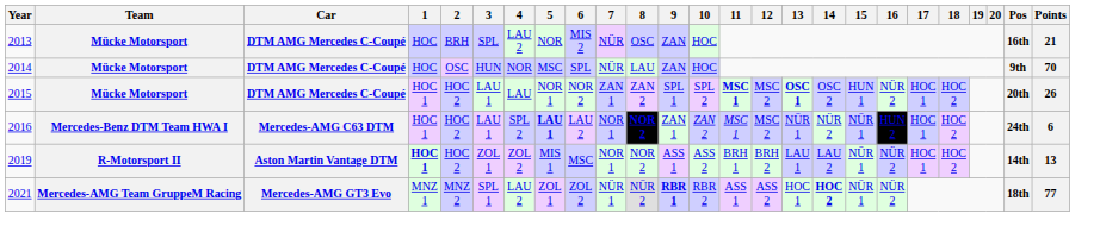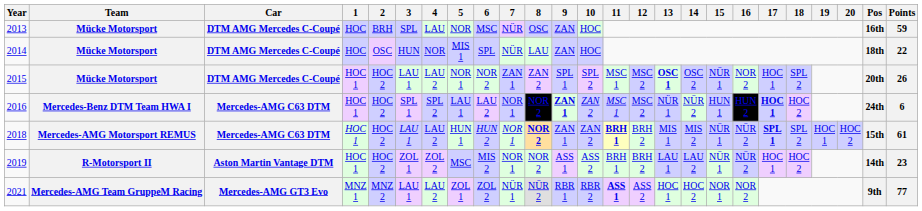 <table class="wikitable" style="text-align:center; font-size:85%">
 <tr>
 <th>Year</th>
 <th>Team</th>
 <th>Car</th>
 <th>1</th>
 <th>2</th>
 <th>3</th>
 <th>4</th>
 <th>5</th>
 <th>6</th>
 <th>7</th>
 <th>8</th>
 <th>9</th>
 <th>10</th>
 <th>11</th>
 <th>12</th>
 <th>13</th>
 <th>14</th>
 <th>15</th>
 <th>16</th>
 <th>17</th>
 <th>18</th>
 <th>19</th>
 <th>20</th>
 <th>Pos</th>
 <th>Points</th>
 </tr>
 <tr>
 <td><a href='#'>2013</a></td>
 <th nowrap><a href='#'>Mücke Motorsport</a></th>
 <th nowrap><a href='#'>DTM AMG Mercedes C-Coupé</a></th>
 <td style="background:#CFCFFF;"><a href='#'>HOC</a><br></td>
 <td style="background:#CFCFFF;"><a href='#'>BRH</a><br></td>
 <td style="background:#CFCFFF;"><a href='#'>SPL</a><br></td>
-<td style="background:#DFFFDF;"><a href='#'>LAU<br>2</a><br></td>
+<td style="background:#DFFFDF;"><a href='#'>LAU</a><br></td>
 <td style="background:#DFFFDF;"><a href='#'>NOR</a><br></td>
-<td style="background:#CFCFFF;"><a href='#'>MIS<br>2</a><br></td>
+<td style="background:#CFCFFF;"><a href='#'>MSC</a><br></td>
 <td style="background:#EFCFFF;"><a href='#'>NÜR</a><br></td>
 <td style="background:#CFCFFF;"><a href='#'>OSC</a><br></td>
 <td style="background:#CFCFFF;"><a href='#'>ZAN</a><br></td>
 <td style="background:#DFFFDF;"><a href='#'>HOC</a><br></td>
 <td colspan=10></td>
 <th>16th</th>
-<th>21</th>
+<th>59</th>
 </tr>
 <tr>
 <td><a href='#'>2014</a></td>
 <th nowrap><a href='#'>Mücke Motorsport</a></th>
 <th nowrap><a href='#'>DTM AMG Mercedes C-Coupé</a></th>
 <td style="background:#CFCFFF;"><a href='#'>HOC</a><br></td>
 <td style="background:#EFCFFF;"><a href='#'>OSC</a><br></td>
 <td style="background:#CFCFFF;"><a href='#'>HUN</a><br></td>
 <td style="background:#CFCFFF;"><a href='#'>NOR</a><br></td>
-<td style="background:#CFCFFF;"><a href='#'>MSC</a><br></td>
+<td style="background:#CFCFFF;"><a href='#'>MIS<br>1</a><br></td>
 <td style="background:#CFCFFF;"><a href='#'>SPL</a><br></td>
 <td style="background:#DFFFDF;"><a href='#'>NÜR</a><br></td>
 <td style="background:#DFFFDF;"><a href='#'>LAU</a><br></td>
 <td style="background:#CFCFFF;"><a href='#'>ZAN</a><br></td>
 <td style="background:#CFCFFF;"><a href='#'>HOC</a><br></td>
 <td colspan=10></td>
-<th>9th</th>
-<th>70</th>
+<th>18th</th>
+<th>22</th>
 </tr>
 <tr>
 <td><a href='#'>2015</a></td>
 <th nowrap><a href='#'>Mücke Motorsport</a></th>
 <th nowrap><a href='#'>DTM AMG Mercedes C-Coupé</a></th>
 <td style="background:#EFCFFF;"><a href='#'>HOC<br>1</a><br></td>
 <td style="background:#CFCFFF;"><a href='#'>HOC<br>2</a><br></td>
 <td style="background:#DFFFDF;"><a href='#'>LAU<br>1</a><br></td>
-<td style="background:#DFFFDF;"><a href='#'>LAU</a><br></td>
+<td style="background:#DFFFDF;"><a href='#'>LAU<br>2</a><br></td>
 <td style="background:#DFFFDF;"><a href='#'>NOR<br>1</a><br></td>
 <td style="background:#DFFFDF;"><a href='#'>NOR<br>2</a><br></td>
 <td style="background:#CFCFFF;"><a href='#'>ZAN<br>1</a><br></td>
 <td style="background:#EFCFFF;"><a href='#'>ZAN<br>2</a><br></td>
 <td style="background:#CFCFFF;"><a href='#'>SPL<br>1</a><br></td>
 <td style="background:#EFCFFF;"><a href='#'>SPL<br>2</a><br></td>
-<td style="background:#DFFFDF;"><strong><a href='#'>MSC<br>1</a><br></strong></td>
+<td style="background:#DFFFDF;"><a href='#'>MSC<br>1</a><br></td>
 <td style="background:#CFCFFF;"><a href='#'>MSC<br>2</a><br></td>
 <td style="background:#DFFFDF;"><strong><a href='#'>OSC<br>1</a><br></strong></td>
 <td style="background:#CFCFFF;"><a href='#'>OSC<br>2</a><br></td>
-<td style="background:#CFCFFF;"><a href='#'>HUN<br>1</a><br></td>
-<td style="background:#DFFFDF;"><a href='#'>NÜR<br>2</a><br></td>
+<td style="background:#CFCFFF;"><a href='#'>NÜR<br>1</a><br></td>
+<td style="background:#DFFFDF;"><a href='#'>NOR<br>2</a><br></td>
 <td style="background:#CFCFFF;"><a href='#'>HOC<br>1</a><br></td>
-<td style="background:#CFCFFF;"><a href='#'>HOC<br>2</a><br></td>
+<td style="background:#CFCFFF;"><a href='#'>SPL<br>2</a><br></td>
 <td colspan=2></td>
 <th>20th</th>
 <th>26</th>
 </tr>
 <tr>
 <td><a href='#'>2016</a></td>
 <th nowrap><a href='#'>Mercedes-Benz DTM Team HWA I</a></th>
 <th nowrap><a href='#'>Mercedes-AMG C63 DTM</a></th>
 <td style="background:#EFCFFF;"><a href='#'>HOC<br>1</a><br></td>
 <td style="background:#CFCFFF;"><a href='#'>HOC<br>2</a><br></td>
-<td style="background:#EFCFFF;"><a href='#'>LAU<br>1</a><br></td>
+<td style="background:#EFCFFF;"><a href='#'>SPL<br>1</a><br></td>
 <td style="background:#CFCFFF;"><a href='#'>SPL<br>2</a><br></td>
-<td style="background:#CFCFFF;"><strong><a href='#'>LAU<br>1</a><br></strong></td>
+<td style="background:#CFCFFF;"><a href='#'>LAU<br>1</a><br></td>
 <td style="background:#EFCFFF;"><a href='#'>LAU<br>2</a><br></td>
 <td style="background:#CFCFFF;"><a href='#'>NOR<br>1</a><br></td>
-<td style="background:#000000; color:white;"><strong><a href='#'><span>NOR<br>2</span></a><br></strong></td>
-<td style="background:#DFFFDF;"><a href='#'>ZAN<br>1</a><br></td>
+<td style="background:#000000; color:white;"><a href='#'><span>NOR<br>2</span></a><br></td>
+<td style="background:#DFFFDF;"><strong><a href='#'>ZAN<br>1</a><br></strong></td>
 <td style="background:#CFCFFF;"><em><a href='#'>ZAN<br>2</a></em><br></td>
 <td style="background:#CFCFFF;"><em><a href='#'>MSC<br>1</a></em><br></td>
 <td style="background:#CFCFFF;"><a href='#'>MSC<br>2</a><br></td>
 <td style="background:#CFCFFF;"><a href='#'>NÜR<br>1</a><br></td>
 <td style="background:#DFFFDF;"><a href='#'>NÜR<br>2</a><br></td>
-<td style="background:#CFCFFF;"><a href='#'>NÜR<br>1</a><br></td>
+<td style="background:#CFCFFF;"><a href='#'>HUN<br>1</a><br></td>
 <td style="background:#000000; color:white;"><a href='#'><span>HUN<br>2</span></a><br></td>
-<td style="background:#CFCFFF;"><a href='#'>HOC<br>1</a><br></td>
+<td style="background:#CFCFFF;"><strong><a href='#'>HOC<br>1</a><br></strong></td>
 <td style="background:#EFCFFF;"><a href='#'>HOC<br>2</a><br></td>
 <td colspan=2></td>
 <th>24th</th>
 <th>6</th>
 </tr>
 <tr>
+<td><a href='#'>2018</a></td>
+<th nowrap><a href='#'>Mercedes-AMG Motorsport REMUS</a></th>
+<th nowrap><a href='#'>Mercedes-AMG C63 DTM</a></th>
+<td style="background:#DFFFDF;"><em><a href='#'>HOC<br>1</a></em><br></td>
+<td style="background:#CFCFFF;"><a href='#'>HOC<br>2</a><br></td>
+<td style="background:#CFCFFF;"><em><a href='#'>LAU<br>1</a></em><br></td>
+<td style="background:#CFCFFF;"><a href='#'>LAU<br>2</a><br></td>
+<td style="background:#DFFFDF;"><a href='#'>HUN<br>1</a><br></td>
+<td style="background:#CFCFFF;"><em><a href='#'>HUN<br>2</a></em><br></td>
+<td style="background:#DFFFDF;"><em><a href='#'>NOR<br>1</a></em><br></td>
+<td style="background:#FFDF9F;"><strong><a href='#'>NOR<br>2</a></strong><br></td>
+<td style="background:#CFCFFF;"><a href='#'>ZAN<br>1</a><br></td>
+<td style="background:#CFCFFF;"><a href='#'>ZAN<br>2</a><br></td>
+<td style="background:#FFFFBF;"><strong><a href='#'>BRH<br>1</a></strong><br></td>
+<td style="background:#DFFFDF;"><a href='#'>BRH<br>2</a><br></td>
+<td style="background:#CFCFFF;"><a href='#'>MIS<br>1</a><br></td>
+<td style="background:#CFCFFF;"><a href='#'>MIS<br>2</a><br></td>
+<td style="background:#CFCFFF;"><a href='#'>NÜR<br>1</a><br></td>
+<td style="background:#CFCFFF;"><a href='#'>NÜR<br>2</a><br></td>
+<td style="background:#CFCFFF;"><strong><a href='#'>SPL<br>1</a></strong><br></td>
+<td style="background:#CFCFFF;"><a href='#'>SPL<br>2</a><br></td>
+<td style="background:#CFCFFF;"><a href='#'>HOC<br>1</a><br></td>
+<td style="background:#CFCFFF;"><a href='#'>HOC<br>2</a><br></td>
+<th>15th</th>
+<th>61</th>
+</tr>
+<tr>
 <td><a href='#'>2019</a></td>
 <th nowrap><a href='#'>R-Motorsport II</a></th>
 <th nowrap><a href='#'>Aston Martin Vantage DTM</a></th>
-<td style="background:#DFFFDF;"><strong><a href='#'>HOC<br>1</a><br></strong></td>
+<td style="background:#DFFFDF;"><a href='#'>HOC<br>1</a><br></td>
 <td style="background:#CFCFFF;"><a href='#'>HOC<br>2</a><br></td>
 <td style="background:#EFCFFF;"><a href='#'>ZOL<br>1</a><br></td>
 <td style="background:#EFCFFF;"><a href='#'>ZOL<br>2</a><br></td>
-<td style="background:#CFCFFF;"><a href='#'>MIS<br>1</a><br></td>
 <td style="background:#CFCFFF;"><a href='#'>MSC</a><br></td>
+<td style="background:#CFCFFF;"><a href='#'>MIS<br>2</a><br></td>
 <td style="background:#DFFFDF;"><a href='#'>NOR<br>1</a><br></td>
 <td style="background:#DFFFDF;"><a href='#'>NOR<br>2</a><br></td>
 <td style="background:#EFCFFF;"><a href='#'>ASS<br>1</a><br></td>
 <td style="background:#DFFFDF;"><a href='#'>ASS<br>2</a><br></td>
 <td style="background:#DFFFDF;"><a href='#'>BRH<br>1</a><br></td>
 <td style="background:#DFFFDF;"><a href='#'>BRH<br>2</a><br></td>
 <td style="background:#CFCFFF;"><a href='#'>LAU<br>1</a><br></td>
 <td style="background:#CFCFFF;"><a href='#'>LAU<br>2</a><br></td>
 <td style="background:#DFFFDF;"><a href='#'>NÜR<br>1</a><br></td>
 <td style="background:#CFCFFF;"><a href='#'>NÜR<br>2</a><br></td>
 <td style="background:#EFCFFF;"><a href='#'>HOC<br>1</a><br></td>
 <td style="background:#EFCFFF;"><a href='#'>HOC<br>2</a><br></td>
 <td colspan=2></td>
 <th>14th</th>
-<th>13</th>
+<th>23</th>
 </tr>
 <tr>
 <td><a href='#'>2021</a></td>
 <th nowrap><a href='#'>Mercedes-AMG Team GruppeM Racing</a></th>
 <th nowrap><a href='#'>Mercedes-AMG GT3 Evo</a></th>
 <td style="background:#DFFFDF;"><a href='#'>MNZ<br>1</a><br></td>
 <td style="background:#CFCFFF;"><a href='#'>MNZ<br>2</a><br></td>
-<td style="background:#EFCFFF;"><a href='#'>SPL<br>1</a><br></td>
+<td style="background:#EFCFFF;"><a href='#'>LAU<br>1</a><br></td>
 <td style="background:#DFFFDF;"><a href='#'>LAU<br>2</a><br></td>
 <td style="background:#EFCFFF;"><a href='#'>ZOL<br>1</a><br></td>
 <td style="background:#CFCFFF;"><a href='#'>ZOL<br>2</a><br></td>
 <td style="background:#DFFFDF;"><a href='#'>NÜR<br>1</a><br></td>
 <td style="background:#DFDFDF;"><a href='#'>NÜR<br>2</a><br></td>
-<td style="background:#CFCFFF;"><strong><a href='#'>RBR<br>1</a><br></strong></td>
+<td style="background:#CFCFFF;"><a href='#'>RBR<br>1</a><br></td>
 <td style="background:#CFCFFF;"><a href='#'>RBR<br>2</a><br></td>
-<td style="background:#EFCFFF;"><a href='#'>ASS<br>1</a><br></td>
+<td style="background:#EFCFFF;"><strong><a href='#'>ASS<br>1</a><br></strong></td>
 <td style="background:#EFCFFF;"><a href='#'>ASS<br>2</a><br></td>
 <td style="background:#DFFFDF;"><a href='#'>HOC<br>1</a><br></td>
-<td style="background:#DFFFDF;"><strong><a href='#'>HOC<br>2</a><br></strong></td>
-<td style="background:#DFFFDF;"><a href='#'>NÜR<br>1</a><br></td>
-<td style="background:#DFFFDF;"><a href='#'>NÜR<br>2</a><br></td>
+<td style="background:#DFFFDF;"><a href='#'>HOC<br>2</a><br></td>
+<td style="background:#DFFFDF;"><a href='#'>NOR<br>1</a><br></td>
+<td style="background:#DFFFDF;"><a href='#'>NOR<br>2</a><br></td>
 <td colspan=4></td>
-<th>18th</th>
+<th>9th</th>
 <th>77</th>
 </tr>
 </table>
